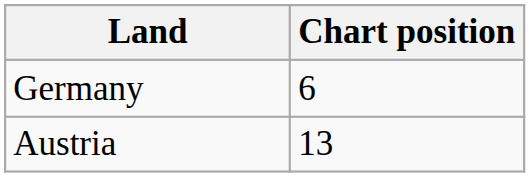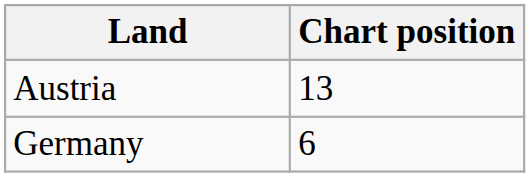 <table class="wikitable sortable">
 <tr class="hintergrundfarbe5">
 <th width="55%">Land</th>
 <th width="45%">Chart position</th>
 </tr>
 <tr>
+<td>Austria</td>
+<td>13</td>
+</tr>
+<tr>
 <td>Germany</td>
 <td>6</td>
 </tr>
-<tr>
-<td>Austria</td>
-<td>13</td>
-</tr>
 </table>
